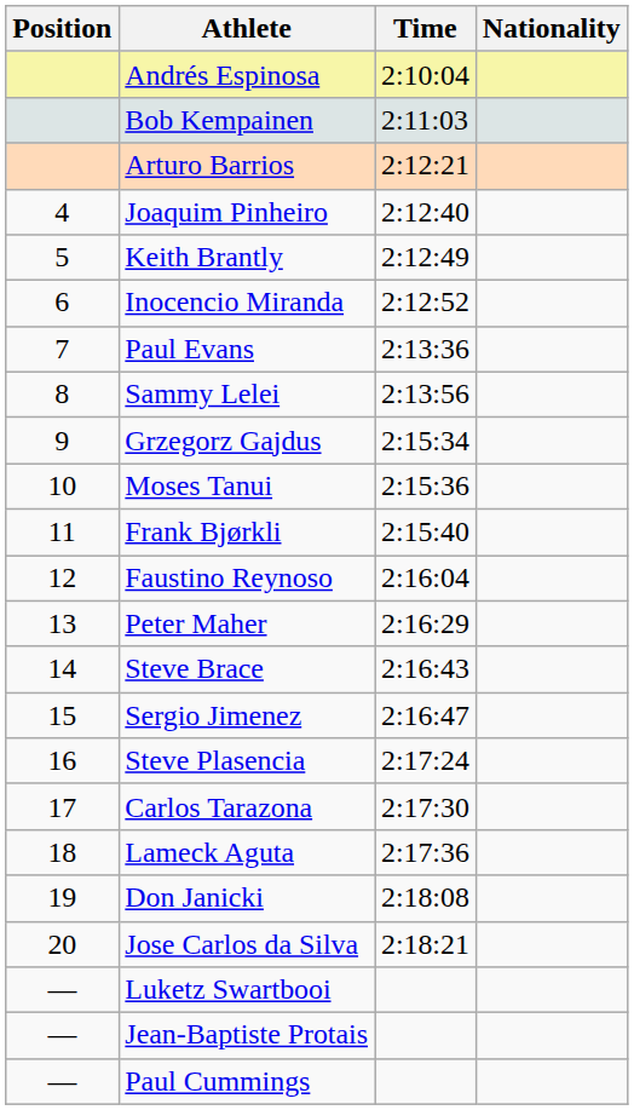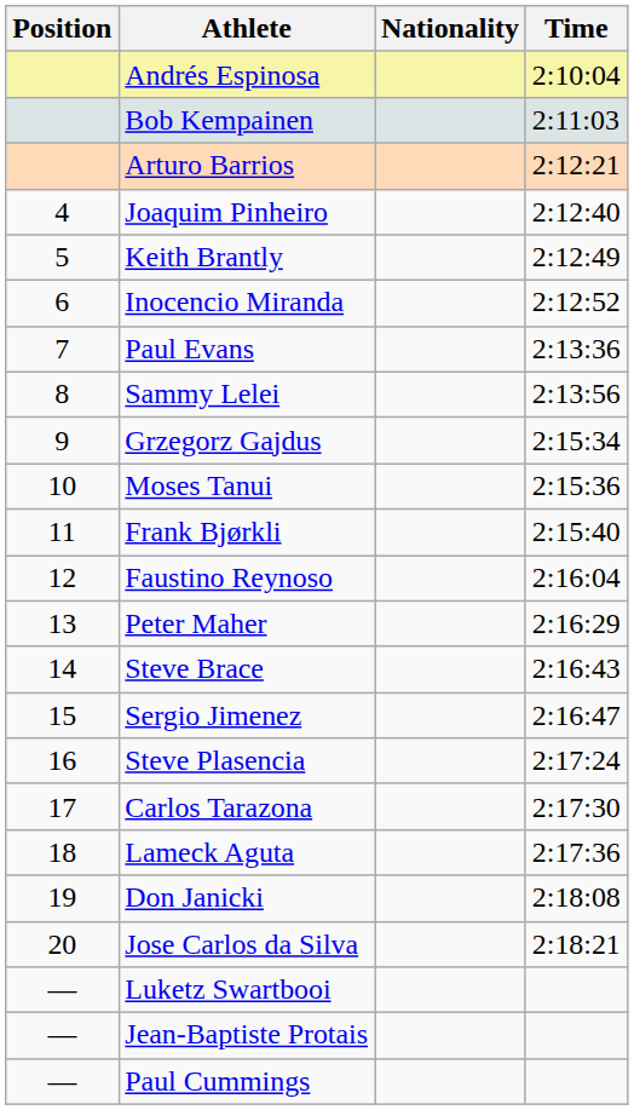 <table class="wikitable sortable">
 <tr>
 <th>Position</th>
 <th>Athlete</th>
+<th>Nationality</th>
 <th>Time</th>
-<th>Nationality</th>
 </tr>
 <tr bgcolor=#F7F6A8>
 <td align=center></td>
 <td><a href='#'>Andrés Espinosa</a></td>
+<td></td>
 <td>2:10:04</td>
-<td></td>
 </tr>
 <tr bgcolor=#DCE5E5>
 <td align=center></td>
 <td><a href='#'>Bob Kempainen</a></td>
+<td></td>
 <td>2:11:03</td>
-<td></td>
 </tr>
 <tr bgcolor=#FFDAB9>
 <td align=center></td>
 <td><a href='#'>Arturo Barrios</a></td>
+<td></td>
 <td>2:12:21</td>
-<td></td>
 </tr>
 <tr>
 <td align=center>4</td>
 <td><a href='#'>Joaquim Pinheiro</a></td>
+<td></td>
 <td>2:12:40</td>
-<td></td>
 </tr>
 <tr>
 <td align=center>5</td>
 <td><a href='#'>Keith Brantly</a></td>
+<td></td>
 <td>2:12:49</td>
-<td></td>
 </tr>
 <tr>
 <td align=center>6</td>
 <td><a href='#'>Inocencio Miranda</a></td>
+<td></td>
 <td>2:12:52</td>
-<td></td>
 </tr>
 <tr>
 <td align=center>7</td>
 <td><a href='#'>Paul Evans</a></td>
+<td></td>
 <td>2:13:36</td>
-<td></td>
 </tr>
 <tr>
 <td align=center>8</td>
 <td><a href='#'>Sammy Lelei</a></td>
+<td></td>
 <td>2:13:56</td>
-<td></td>
 </tr>
 <tr>
 <td align=center>9</td>
 <td><a href='#'>Grzegorz Gajdus</a></td>
+<td></td>
 <td>2:15:34</td>
-<td></td>
 </tr>
 <tr>
 <td align=center>10</td>
 <td><a href='#'>Moses Tanui</a></td>
+<td></td>
 <td>2:15:36</td>
-<td></td>
 </tr>
 <tr>
 <td align=center>11</td>
 <td><a href='#'>Frank Bjørkli</a></td>
+<td></td>
 <td>2:15:40</td>
-<td></td>
 </tr>
 <tr>
 <td align=center>12</td>
 <td><a href='#'>Faustino Reynoso</a></td>
+<td></td>
 <td>2:16:04</td>
-<td></td>
 </tr>
 <tr>
 <td align=center>13</td>
 <td><a href='#'>Peter Maher</a></td>
+<td></td>
 <td>2:16:29</td>
-<td></td>
 </tr>
 <tr>
 <td align=center>14</td>
 <td><a href='#'>Steve Brace</a></td>
+<td></td>
 <td>2:16:43</td>
-<td></td>
 </tr>
 <tr>
 <td align=center>15</td>
 <td><a href='#'>Sergio Jimenez</a></td>
+<td></td>
 <td>2:16:47</td>
-<td></td>
 </tr>
 <tr>
 <td align=center>16</td>
 <td><a href='#'>Steve Plasencia</a></td>
+<td></td>
 <td>2:17:24</td>
-<td></td>
 </tr>
 <tr>
 <td align=center>17</td>
 <td><a href='#'>Carlos Tarazona</a></td>
+<td></td>
 <td>2:17:30</td>
-<td></td>
 </tr>
 <tr>
 <td align=center>18</td>
 <td><a href='#'>Lameck Aguta</a></td>
+<td></td>
 <td>2:17:36</td>
-<td></td>
 </tr>
 <tr>
 <td align=center>19</td>
 <td><a href='#'>Don Janicki</a></td>
+<td></td>
 <td>2:18:08</td>
-<td></td>
 </tr>
 <tr>
 <td align=center>20</td>
 <td><a href='#'>Jose Carlos da Silva</a></td>
+<td></td>
 <td>2:18:21</td>
-<td></td>
 </tr>
 <tr>
 <td align=center>—</td>
 <td><a href='#'>Luketz Swartbooi</a></td>
 <td></td>
 <td></td>
 </tr>
 <tr>
 <td align=center>—</td>
 <td><a href='#'>Jean-Baptiste Protais</a></td>
 <td></td>
 <td></td>
 </tr>
 <tr>
 <td align=center>—</td>
 <td><a href='#'>Paul Cummings</a></td>
 <td></td>
 <td></td>
 </tr>
 </table>
